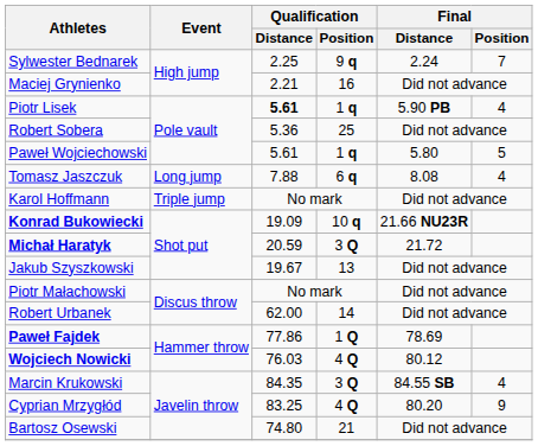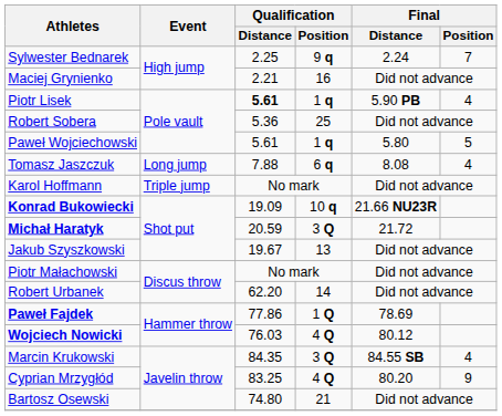 <table class=wikitable style="font-size:90%">
 <tr>
 <th rowspan="2">Athletes</th>
 <th rowspan="2">Event</th>
 <th colspan="2">Qualification</th>
 <th colspan="2">Final</th>
 </tr>
 <tr style="font-size:95%">
 <th>Distance</th>
 <th>Position</th>
 <th>Distance</th>
 <th>Position</th>
 </tr>
 <tr>
 <td><a href='#'>Sylwester Bednarek</a></td>
 <td rowspan=2><a href='#'>High jump</a></td>
 <td align=center>2.25</td>
 <td align=center>9 <strong>q</strong></td>
 <td align=center>2.24</td>
 <td align=center>7</td>
 </tr>
 <tr>
 <td><a href='#'>Maciej Grynienko</a></td>
 <td align=center>2.21</td>
 <td align=center>16</td>
 <td align=center colspan=2>Did not advance</td>
 </tr>
 <tr>
 <td><a href='#'>Piotr Lisek</a></td>
 <td rowspan=3><a href='#'>Pole vault</a></td>
 <td align=center><strong>5.61</strong></td>
 <td align=center>1 <strong>q</strong></td>
 <td align=center>5.90 <strong>PB</strong></td>
 <td align=center>4</td>
 </tr>
 <tr>
 <td><a href='#'>Robert Sobera</a></td>
 <td align=center>5.36</td>
 <td align=center>25</td>
 <td align=center colspan=2>Did not advance</td>
 </tr>
 <tr>
 <td><a href='#'>Paweł Wojciechowski</a></td>
 <td align=center>5.61</td>
 <td align=center>1 <strong>q</strong></td>
 <td align=center>5.80</td>
 <td align=center>5</td>
 </tr>
 <tr>
 <td><a href='#'>Tomasz Jaszczuk</a></td>
 <td><a href='#'>Long jump</a></td>
 <td align=center>7.88</td>
 <td align=center>6 <strong>q</strong></td>
 <td align=center>8.08</td>
 <td align=center>4</td>
 </tr>
 <tr>
 <td><a href='#'>Karol Hoffmann</a></td>
 <td><a href='#'>Triple jump</a></td>
 <td align=center colspan=2>No mark</td>
 <td align=center colspan=2>Did not advance</td>
 </tr>
 <tr>
 <td><strong><a href='#'>Konrad Bukowiecki</a></strong></td>
 <td rowspan=3><a href='#'>Shot put</a></td>
 <td align=center>19.09</td>
 <td align=center>10 <strong>q</strong></td>
 <td align=center>21.66 <strong>NU23R</strong></td>
 <td align=center></td>
 </tr>
 <tr>
 <td><strong><a href='#'>Michał Haratyk</a></strong></td>
 <td align=center>20.59</td>
 <td align=center>3 <strong>Q</strong></td>
 <td align=center>21.72</td>
 <td align=center></td>
 </tr>
 <tr>
 <td><a href='#'>Jakub Szyszkowski</a></td>
 <td align=center>19.67</td>
 <td align=center>13</td>
 <td align=center colspan=2>Did not advance</td>
 </tr>
 <tr>
 <td><a href='#'>Piotr Małachowski</a></td>
 <td rowspan=2><a href='#'>Discus throw</a></td>
 <td align=center colspan=2>No mark</td>
 <td align=center colspan=2>Did not advance</td>
 </tr>
 <tr>
 <td><a href='#'>Robert Urbanek</a></td>
-<td align=center>62.00</td>
+<td align=center>62.20</td>
 <td align=center>14</td>
 <td align=center colspan=2>Did not advance</td>
 </tr>
 <tr>
 <td><strong><a href='#'>Paweł Fajdek</a></strong></td>
 <td rowspan=2><a href='#'>Hammer throw</a></td>
 <td align=center>77.86</td>
 <td align=center>1 <strong>Q</strong></td>
 <td align=center>78.69</td>
 <td align=center></td>
 </tr>
 <tr>
 <td><strong><a href='#'>Wojciech Nowicki</a></strong></td>
 <td align=center>76.03</td>
 <td align=center>4 <strong>Q</strong></td>
 <td align=center>80.12</td>
 <td align=center></td>
 </tr>
 <tr>
 <td><a href='#'>Marcin Krukowski</a></td>
 <td rowspan=3><a href='#'>Javelin throw</a></td>
 <td align=center>84.35</td>
 <td align=center>3 <strong>Q</strong></td>
 <td align=center>84.55 <strong>SB</strong></td>
 <td align=center>4</td>
 </tr>
 <tr>
 <td><a href='#'>Cyprian Mrzygłód</a></td>
 <td align=center>83.25</td>
 <td align=center>4 <strong>Q</strong></td>
 <td align=center>80.20</td>
 <td align=center>9</td>
 </tr>
 <tr>
 <td><a href='#'>Bartosz Osewski</a></td>
 <td align=center>74.80</td>
 <td align=center>21</td>
 <td align=center colspan=2>Did not advance</td>
 </tr>
 <tr>
 </tr>
 </table>
